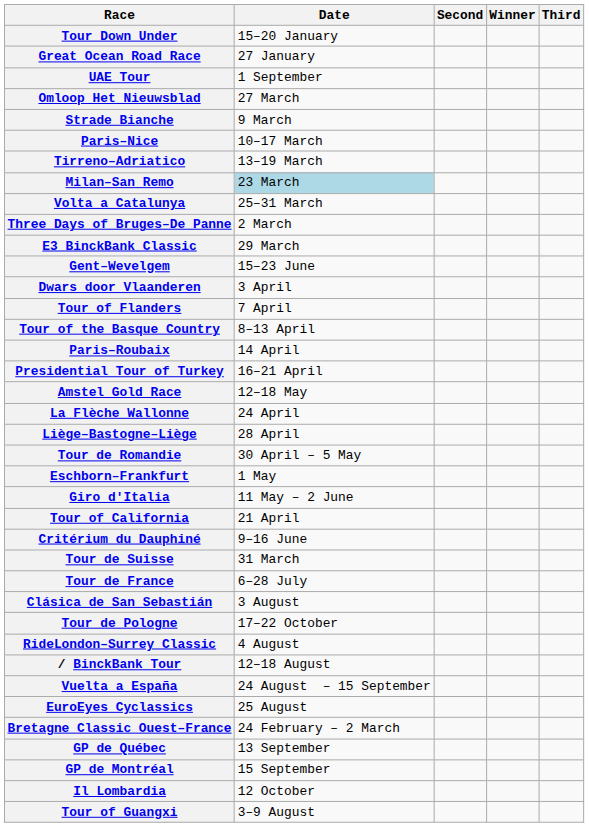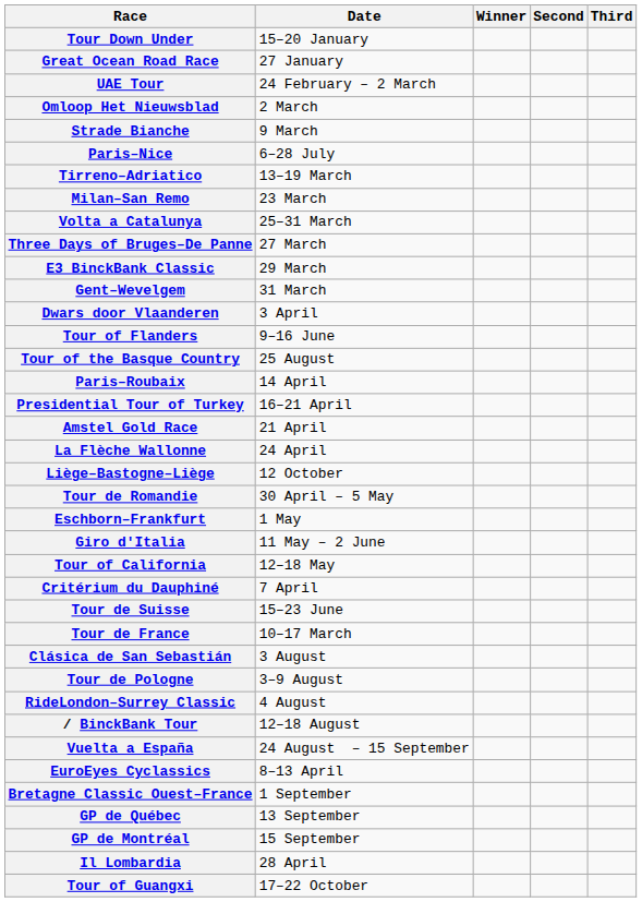 <table class="wikitable plainrowheaders">
 <tr>
 <th scope="col">Race</th>
 <th scope="col">Date</th>
+<th scope="col">Winner</th>
 <th scope="col">Second</th>
-<th scope="col">Winner</th>
 <th scope="col">Third</th>
 </tr>
 <tr>
 <th scope="row"> <a href='#'>Tour Down Under</a></th>
 <td>15–20 January</td>
 <td></td>
 <td></td>
 <td></td>
 </tr>
 <tr>
 <th scope="row"> <a href='#'>Great Ocean Road Race</a></th>
 <td>27 January</td>
 <td></td>
 <td></td>
 <td></td>
 </tr>
 <tr>
 <th scope="row"> <a href='#'>UAE Tour</a></th>
-<td>1 September</td>
+<td>24 February – 2 March</td>
 <td></td>
 <td></td>
 <td></td>
 </tr>
 <tr>
 <th scope="row"> <a href='#'>Omloop Het Nieuwsblad</a></th>
-<td>27 March</td>
+<td>2 March</td>
 <td></td>
 <td></td>
 <td></td>
 </tr>
 <tr>
 <th scope="row"> <a href='#'>Strade Bianche</a></th>
 <td>9 March</td>
 <td></td>
 <td></td>
 <td></td>
 </tr>
 <tr>
 <th scope="row"> <a href='#'>Paris–Nice</a></th>
-<td>10–17 March</td>
+<td>6–28 July</td>
 <td></td>
 <td></td>
 <td></td>
 </tr>
 <tr>
 <th scope="row"> <a href='#'>Tirreno–Adriatico</a></th>
 <td>13–19 March</td>
 <td></td>
 <td></td>
 <td></td>
 </tr>
 <tr>
 <th scope="row"> <a href='#'>Milan–San Remo</a></th>
-<td style="background: lightblue;">23 March</td>
+<td>23 March</td>
 <td></td>
 <td></td>
 <td></td>
 </tr>
 <tr>
 <th scope="row"> <a href='#'>Volta a Catalunya</a></th>
 <td>25–31 March</td>
 <td></td>
 <td></td>
 <td></td>
 </tr>
 <tr>
 <th scope="row"> <a href='#'>Three Days of Bruges–De Panne</a></th>
-<td>2 March</td>
+<td>27 March</td>
 <td></td>
 <td></td>
 <td></td>
 </tr>
 <tr>
 <th scope="row"> <a href='#'>E3 BinckBank Classic</a></th>
 <td>29 March</td>
 <td></td>
 <td></td>
 <td></td>
 </tr>
 <tr>
 <th scope="row"> <a href='#'>Gent–Wevelgem</a></th>
-<td>15–23 June</td>
+<td>31 March</td>
 <td></td>
 <td></td>
 <td></td>
 </tr>
 <tr>
 <th scope="row"> <a href='#'>Dwars door Vlaanderen</a></th>
 <td>3 April</td>
 <td></td>
 <td></td>
 <td></td>
 </tr>
 <tr>
 <th scope="row"> <a href='#'>Tour of Flanders</a></th>
-<td>7 April</td>
+<td>9–16 June</td>
 <td></td>
 <td></td>
 <td></td>
 </tr>
 <tr>
 <th scope="row"> <a href='#'>Tour of the Basque Country</a></th>
-<td>8–13 April</td>
+<td>25 August</td>
 <td></td>
 <td></td>
 <td></td>
 </tr>
 <tr>
 <th scope="row"> <a href='#'>Paris–Roubaix</a></th>
 <td>14 April</td>
 <td></td>
 <td></td>
 <td></td>
 </tr>
 <tr>
 <th scope="row"> <a href='#'>Presidential Tour of Turkey</a></th>
 <td>16–21 April</td>
 <td></td>
 <td></td>
 <td></td>
 </tr>
 <tr>
 <th scope="row"> <a href='#'>Amstel Gold Race</a></th>
-<td>12–18 May</td>
+<td>21 April</td>
 <td></td>
 <td></td>
 <td></td>
 </tr>
 <tr>
 <th scope="row"> <a href='#'>La Flèche Wallonne</a></th>
 <td>24 April</td>
 <td></td>
 <td></td>
 <td></td>
 </tr>
 <tr>
 <th scope="row"> <a href='#'>Liège–Bastogne–Liège</a></th>
-<td>28 April</td>
+<td>12 October</td>
 <td></td>
 <td></td>
 <td></td>
 </tr>
 <tr>
 <th scope="row"> <a href='#'>Tour de Romandie</a></th>
 <td>30 April – 5 May</td>
 <td></td>
 <td></td>
 <td></td>
 </tr>
 <tr>
 <th scope="row"> <a href='#'>Eschborn–Frankfurt</a></th>
 <td>1 May</td>
 <td></td>
 <td></td>
 <td></td>
 </tr>
 <tr>
 <th scope="row"> <a href='#'>Giro d'Italia</a></th>
 <td>11 May – 2 June</td>
 <td></td>
 <td></td>
 <td></td>
 </tr>
 <tr>
 <th scope="row"> <a href='#'>Tour of California</a></th>
-<td>21 April</td>
+<td>12–18 May</td>
 <td></td>
 <td></td>
 <td></td>
 </tr>
 <tr>
 <th scope="row"> <a href='#'>Critérium du Dauphiné</a></th>
-<td>9–16 June</td>
+<td>7 April</td>
 <td></td>
 <td></td>
 <td></td>
 </tr>
 <tr>
 <th scope="row"> <a href='#'>Tour de Suisse</a></th>
-<td>31 March</td>
+<td>15–23 June</td>
 <td></td>
 <td></td>
 <td></td>
 </tr>
 <tr>
 <th scope="row"> <a href='#'>Tour de France</a></th>
-<td>6–28 July</td>
+<td>10–17 March</td>
 <td></td>
 <td></td>
 <td></td>
 </tr>
 <tr>
 <th scope="row"> <a href='#'>Clásica de San Sebastián</a></th>
 <td>3 August</td>
 <td></td>
 <td></td>
 <td></td>
 </tr>
 <tr>
 <th scope="row"> <a href='#'>Tour de Pologne</a></th>
-<td>17–22 October</td>
+<td>3–9 August</td>
 <td></td>
 <td></td>
 <td></td>
 </tr>
 <tr>
 <th scope="row"> <a href='#'>RideLondon–Surrey Classic</a></th>
 <td>4 August</td>
 <td></td>
 <td></td>
 <td></td>
 </tr>
 <tr>
 <th scope="row">/ <a href='#'>BinckBank Tour</a></th>
 <td>12–18 August</td>
 <td></td>
 <td></td>
 <td></td>
 </tr>
 <tr>
 <th scope="row"> <a href='#'>Vuelta a España</a></th>
 <td>24 August  – 15 September</td>
 <td></td>
 <td></td>
 <td></td>
 </tr>
 <tr>
 <th scope="row"> <a href='#'>EuroEyes Cyclassics</a></th>
-<td>25 August</td>
+<td>8–13 April</td>
 <td></td>
 <td></td>
 <td></td>
 </tr>
 <tr>
 <th scope="row"> <a href='#'>Bretagne Classic Ouest–France</a></th>
-<td>24 February – 2 March</td>
+<td>1 September</td>
 <td></td>
 <td></td>
 <td></td>
 </tr>
 <tr>
 <th scope="row"> <a href='#'>GP de Québec</a></th>
 <td>13 September</td>
 <td></td>
 <td></td>
 <td></td>
 </tr>
 <tr>
 <th scope="row"> <a href='#'>GP de Montréal</a></th>
 <td>15 September</td>
 <td></td>
 <td></td>
 <td></td>
 </tr>
 <tr>
 <th scope="row"> <a href='#'>Il Lombardia</a></th>
-<td>12 October</td>
+<td>28 April</td>
 <td></td>
 <td></td>
 <td></td>
 </tr>
 <tr>
 <th scope="row"> <a href='#'>Tour of Guangxi</a></th>
-<td>3–9 August</td>
+<td>17–22 October</td>
 <td></td>
 <td></td>
 <td></td>
 </tr>
 </table>
